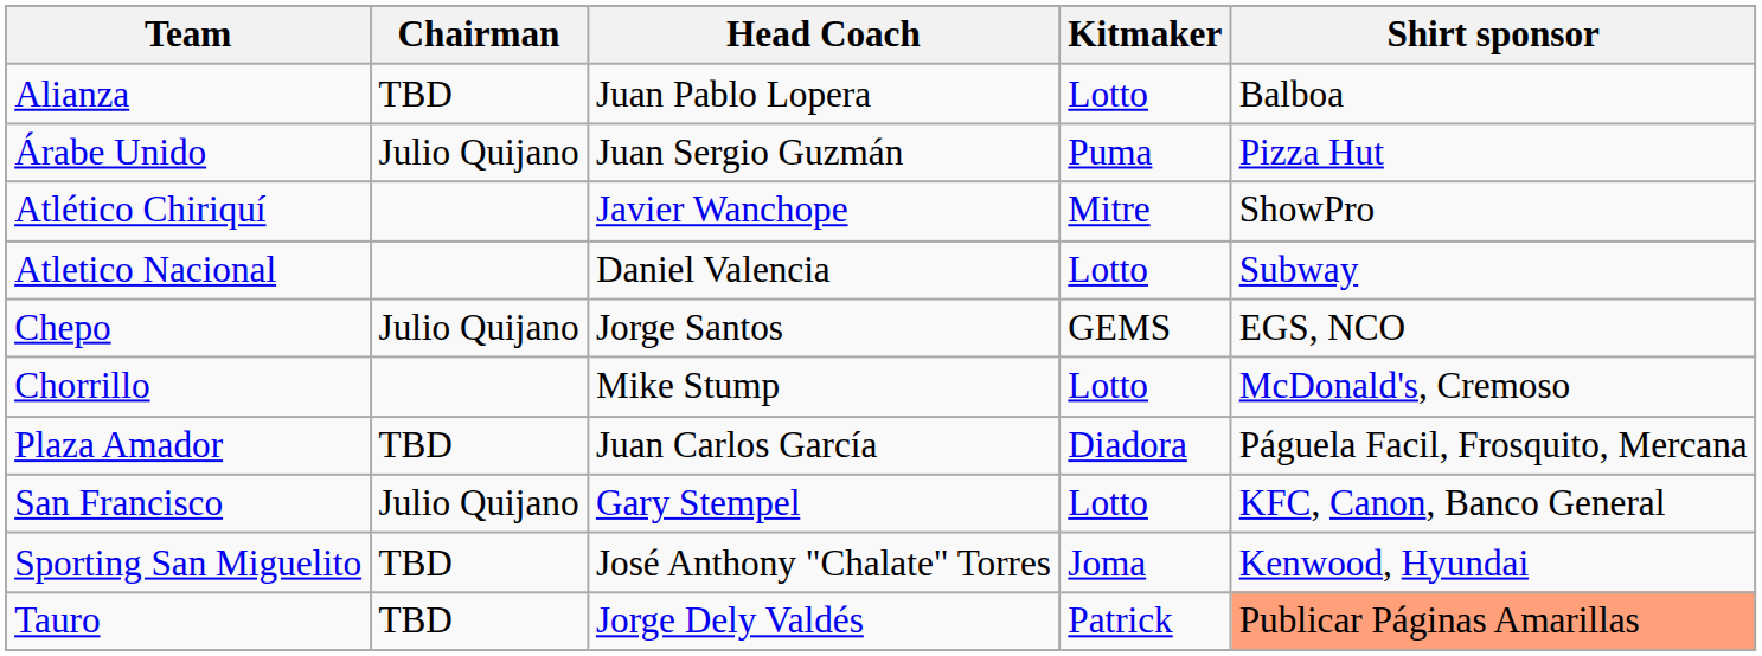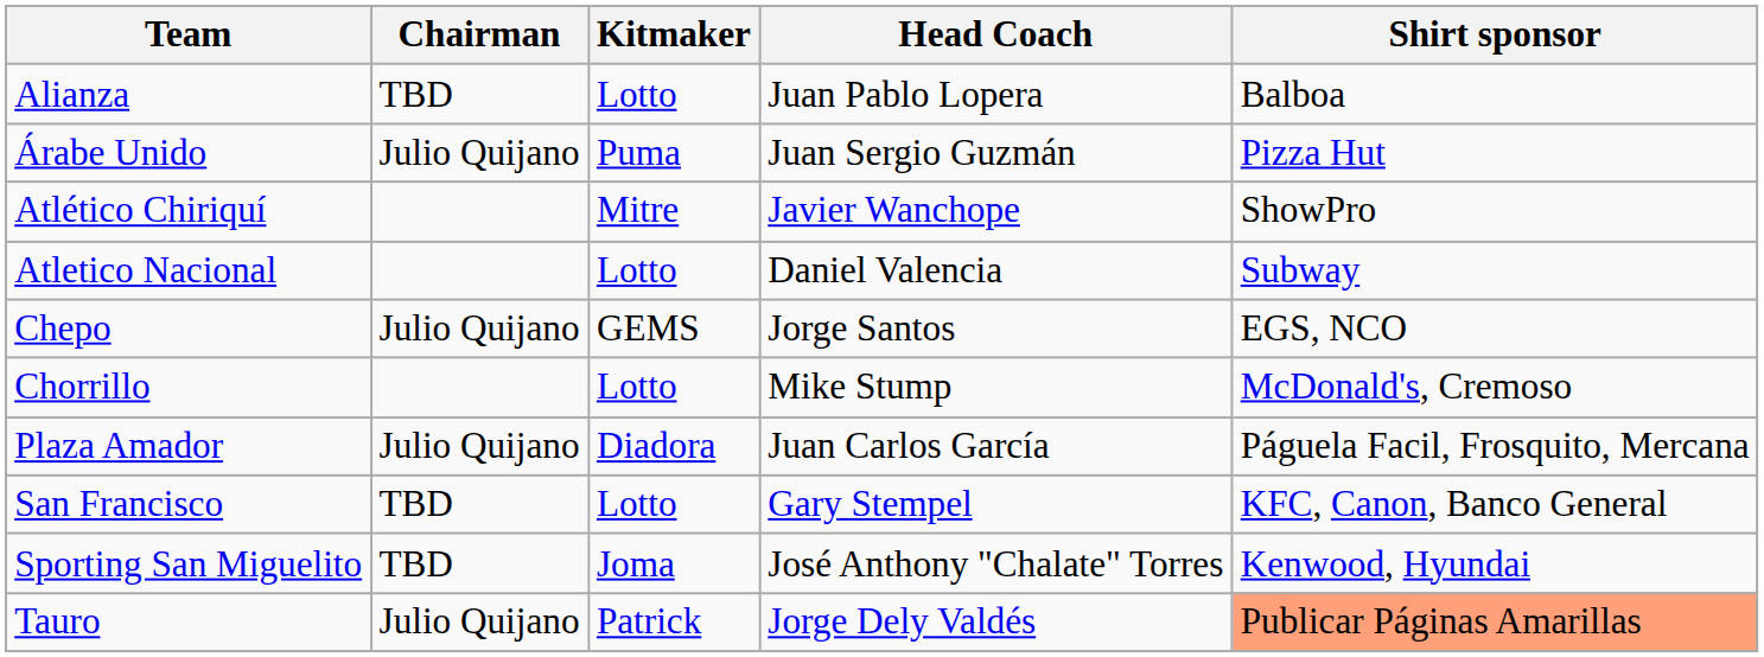 <table class="wikitable sortable">
 <tr>
 <th>Team</th>
 <th>Chairman</th>
+<th>Kitmaker</th>
 <th>Head Coach</th>
-<th>Kitmaker</th>
 <th>Shirt sponsor</th>
 </tr>
 <tr>
 <td><a href='#'>Alianza</a></td>
 <td> TBD</td>
+<td><a href='#'>Lotto</a></td>
 <td> Juan Pablo Lopera</td>
-<td><a href='#'>Lotto</a></td>
 <td>Balboa</td>
 </tr>
 <tr>
 <td><a href='#'>Árabe Unido</a></td>
 <td>Julio Quijano</td>
+<td><a href='#'>Puma</a></td>
 <td> Juan Sergio Guzmán</td>
-<td><a href='#'>Puma</a></td>
 <td><a href='#'>Pizza Hut</a></td>
 </tr>
 <tr>
 <td><a href='#'>Atlético Chiriquí</a></td>
 <td></td>
+<td><a href='#'>Mitre</a></td>
 <td> <a href='#'>Javier Wanchope</a></td>
-<td><a href='#'>Mitre</a></td>
 <td>ShowPro</td>
 </tr>
 <tr>
 <td><a href='#'>Atletico Nacional</a></td>
 <td></td>
+<td><a href='#'>Lotto</a></td>
 <td> Daniel Valencia</td>
-<td><a href='#'>Lotto</a></td>
 <td><a href='#'>Subway</a></td>
 </tr>
 <tr>
 <td><a href='#'>Chepo</a></td>
 <td>Julio Quijano</td>
+<td>GEMS</td>
 <td> Jorge Santos</td>
-<td>GEMS</td>
 <td>EGS, NCO</td>
 </tr>
 <tr>
 <td><a href='#'>Chorrillo</a></td>
 <td></td>
+<td><a href='#'>Lotto</a></td>
 <td> Mike Stump</td>
-<td><a href='#'>Lotto</a></td>
 <td><a href='#'>McDonald's</a>, Cremoso</td>
 </tr>
 <tr>
 <td><a href='#'>Plaza Amador</a></td>
-<td> TBD</td>
+<td>Julio Quijano</td>
+<td><a href='#'>Diadora</a></td>
 <td> Juan Carlos García</td>
-<td><a href='#'>Diadora</a></td>
 <td>Páguela Facil, Frosquito, Mercana</td>
 </tr>
 <tr>
 <td><a href='#'>San Francisco</a></td>
-<td>Julio Quijano</td>
+<td> TBD</td>
+<td><a href='#'>Lotto</a></td>
 <td>  <a href='#'>Gary Stempel</a></td>
-<td><a href='#'>Lotto</a></td>
 <td><a href='#'>KFC</a>, <a href='#'>Canon</a>, Banco General</td>
 </tr>
 <tr>
 <td><a href='#'>Sporting San Miguelito</a></td>
 <td> TBD</td>
+<td><a href='#'>Joma</a></td>
 <td> José Anthony "Chalate" Torres</td>
-<td><a href='#'>Joma</a></td>
 <td><a href='#'>Kenwood</a>, <a href='#'>Hyundai</a></td>
 </tr>
 <tr>
 <td><a href='#'>Tauro</a></td>
-<td> TBD</td>
+<td>Julio Quijano</td>
+<td><a href='#'>Patrick</a></td>
 <td> <a href='#'>Jorge Dely Valdés</a></td>
-<td><a href='#'>Patrick</a></td>
 <td style="background: lightsalmon;">Publicar Páginas Amarillas</td>
 </tr>
 </table>
